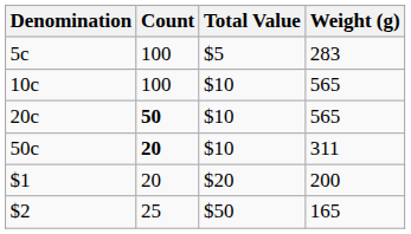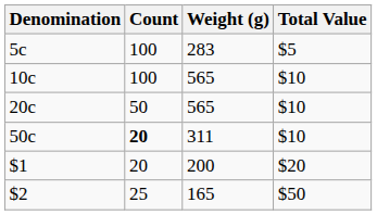 <table class="wikitable">
 <tr>
 <th>Denomination</th>
 <th>Count</th>
+<th>Weight (g)</th>
 <th>Total Value</th>
-<th>Weight (g)</th>
 </tr>
 <tr>
 <td>5c</td>
 <td>100</td>
+<td>283</td>
 <td>$5</td>
-<td>283</td>
 </tr>
 <tr>
 <td>10c</td>
 <td>100</td>
+<td>565</td>
 <td>$10</td>
-<td>565</td>
 </tr>
 <tr>
 <td>20c</td>
-<td><strong>50</strong></td>
+<td>50</td>
+<td>565</td>
 <td>$10</td>
-<td>565</td>
 </tr>
 <tr>
 <td>50c</td>
 <td><strong>20</strong></td>
+<td>311</td>
 <td>$10</td>
-<td>311</td>
 </tr>
 <tr>
 <td>$1</td>
 <td>20</td>
+<td>200</td>
 <td>$20</td>
-<td>200</td>
 </tr>
 <tr>
 <td>$2</td>
 <td>25</td>
+<td>165</td>
 <td>$50</td>
-<td>165</td>
 </tr>
 </table>
